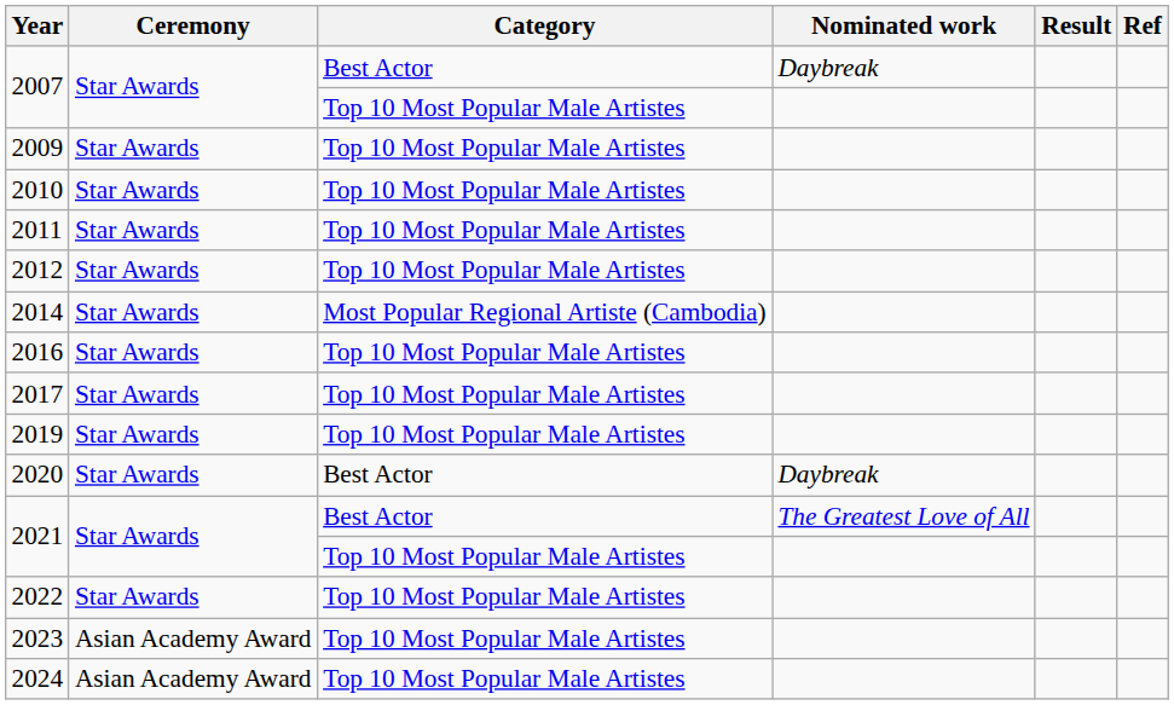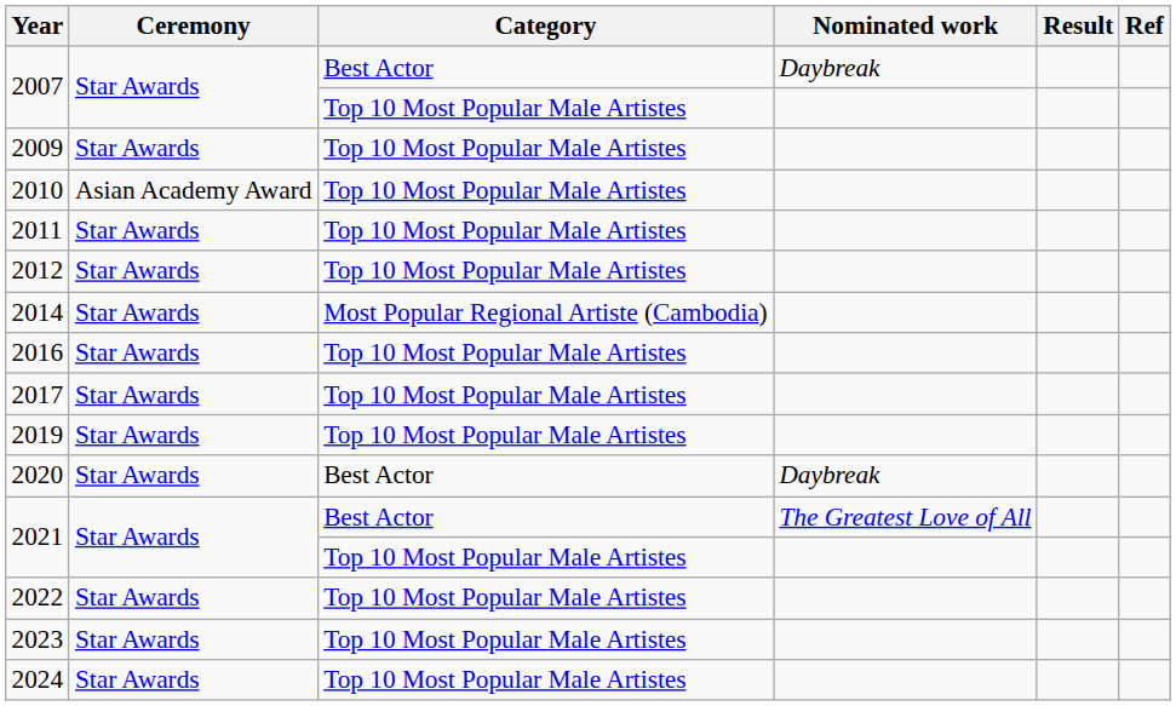 <table class="wikitable sortable">
 <tr>
 <th>Year</th>
 <th>Ceremony</th>
 <th>Category</th>
 <th>Nominated work</th>
 <th>Result</th>
 <th class="unsortable">Ref</th>
 </tr>
 <tr>
 <td rowspan="2">2007</td>
 <td rowspan="2"><a href='#'>Star Awards</a></td>
 <td><a href='#'>Best Actor</a></td>
 <td><em>Daybreak</em> <br></td>
 <td></td>
 <td></td>
 </tr>
 <tr>
 <td><a href='#'>Top 10 Most Popular Male Artistes</a></td>
 <td></td>
 <td></td>
 <td></td>
 </tr>
 <tr>
 <td>2009</td>
 <td><a href='#'>Star Awards</a></td>
 <td><a href='#'>Top 10 Most Popular Male Artistes</a></td>
 <td></td>
 <td></td>
 <td></td>
 </tr>
 <tr>
 <td>2010</td>
-<td><a href='#'>Star Awards</a></td>
+<td>Asian Academy Award</td>
 <td><a href='#'>Top 10 Most Popular Male Artistes</a></td>
 <td></td>
 <td></td>
 <td></td>
 </tr>
 <tr>
 <td>2011</td>
 <td><a href='#'>Star Awards</a></td>
 <td><a href='#'>Top 10 Most Popular Male Artistes</a></td>
 <td></td>
 <td></td>
 <td></td>
 </tr>
 <tr>
 <td>2012</td>
 <td><a href='#'>Star Awards</a></td>
 <td><a href='#'>Top 10 Most Popular Male Artistes</a></td>
 <td></td>
 <td></td>
 <td></td>
 </tr>
 <tr>
 <td>2014</td>
 <td><a href='#'>Star Awards</a></td>
 <td><a href='#'>Most Popular Regional Artiste</a> (<a href='#'>Cambodia</a>)</td>
 <td></td>
 <td></td>
 <td></td>
 </tr>
 <tr>
 <td>2016</td>
 <td><a href='#'>Star Awards</a></td>
 <td><a href='#'>Top 10 Most Popular Male Artistes</a></td>
 <td></td>
 <td></td>
 <td></td>
 </tr>
 <tr>
 <td>2017</td>
 <td><a href='#'>Star Awards</a></td>
 <td><a href='#'>Top 10 Most Popular Male Artistes</a></td>
 <td></td>
 <td></td>
 <td></td>
 </tr>
 <tr>
 <td>2019</td>
 <td><a href='#'>Star Awards</a></td>
 <td><a href='#'>Top 10 Most Popular Male Artistes</a></td>
 <td></td>
 <td></td>
 <td></td>
 </tr>
 <tr>
 <td>2020</td>
 <td><a href='#'>Star Awards</a></td>
 <td>Best Actor</td>
 <td><em>Daybreak</em> <br></td>
 <td></td>
 <td></td>
 </tr>
 <tr>
 <td rowspan="2">2021</td>
 <td rowspan="2"><a href='#'>Star Awards</a></td>
 <td><a href='#'>Best Actor</a></td>
 <td><em><a href='#'>The Greatest Love of All</a></em> <br></td>
 <td></td>
 <td></td>
 </tr>
 <tr>
 <td><a href='#'>Top 10 Most Popular Male Artistes</a></td>
 <td></td>
 <td></td>
 <td></td>
 </tr>
 <tr>
 <td>2022</td>
 <td><a href='#'>Star Awards</a></td>
 <td><a href='#'>Top 10 Most Popular Male Artistes</a></td>
 <td></td>
 <td></td>
 <td></td>
 </tr>
 <tr>
 <td rowspan="1">2023</td>
-<td>Asian Academy Award</td>
+<td><a href='#'>Star Awards</a></td>
 <td><a href='#'>Top 10 Most Popular Male Artistes</a></td>
 <td></td>
 <td></td>
 <td></td>
 </tr>
 <tr>
 <td rowspan="1">2024</td>
-<td>Asian Academy Award</td>
+<td><a href='#'>Star Awards</a></td>
 <td><a href='#'>Top 10 Most Popular Male Artistes</a></td>
 <td></td>
 <td></td>
 <td></td>
 </tr>
 </table>
